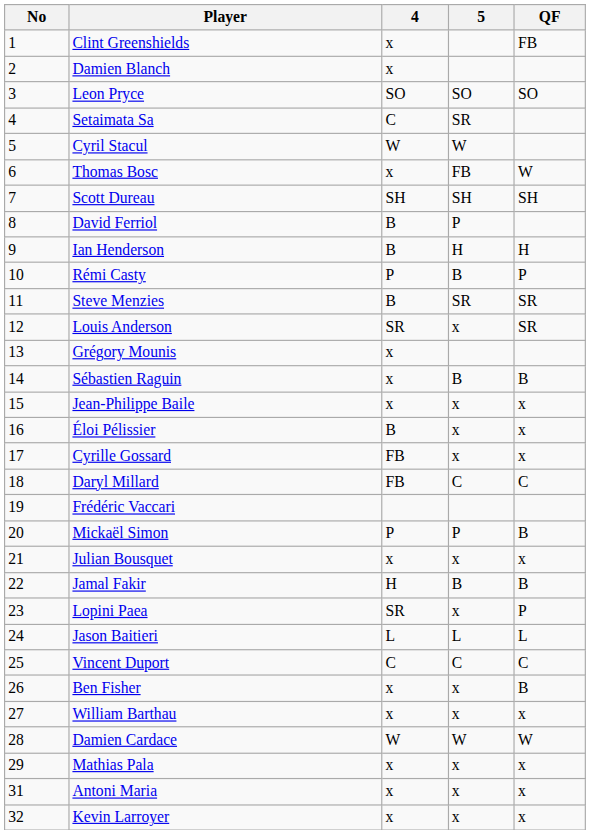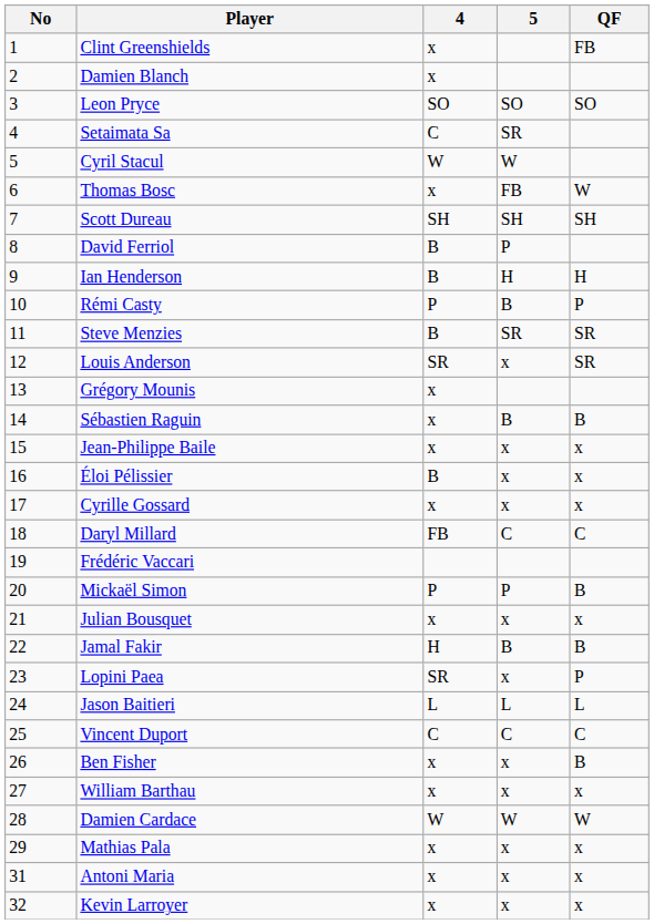 <table class="wikitable"  style="font-size:85%; width:40%;">
 <tr>
 <th>No</th>
 <th>Player</th>
 <th>4</th>
 <th>5</th>
 <th>QF</th>
 </tr>
 <tr>
 <td>1</td>
 <td><a href='#'>Clint Greenshields</a></td>
 <td>x</td>
 <td></td>
 <td>FB</td>
 </tr>
 <tr>
 <td>2</td>
 <td><a href='#'>Damien Blanch</a></td>
 <td>x</td>
 <td></td>
 <td></td>
 </tr>
 <tr>
 <td>3</td>
 <td><a href='#'>Leon Pryce</a></td>
 <td>SO</td>
 <td>SO</td>
 <td>SO</td>
 </tr>
 <tr>
 <td>4</td>
 <td><a href='#'>Setaimata Sa</a></td>
 <td>C</td>
 <td>SR</td>
 <td></td>
 </tr>
 <tr>
 <td>5</td>
 <td><a href='#'>Cyril Stacul</a></td>
 <td>W</td>
 <td>W</td>
 <td></td>
 </tr>
 <tr>
 <td>6</td>
 <td><a href='#'>Thomas Bosc</a></td>
 <td>x</td>
 <td>FB</td>
 <td>W</td>
 </tr>
 <tr>
 <td>7</td>
 <td><a href='#'>Scott Dureau</a></td>
 <td>SH</td>
 <td>SH</td>
 <td>SH</td>
 </tr>
 <tr>
 <td>8</td>
 <td><a href='#'>David Ferriol</a></td>
 <td>B</td>
 <td>P</td>
 <td></td>
 </tr>
 <tr>
 <td>9</td>
 <td><a href='#'>Ian Henderson</a></td>
 <td>B</td>
 <td>H</td>
 <td>H</td>
 </tr>
 <tr>
 <td>10</td>
 <td><a href='#'>Rémi Casty</a></td>
 <td>P</td>
 <td>B</td>
 <td>P</td>
 </tr>
 <tr>
 <td>11</td>
 <td><a href='#'>Steve Menzies</a></td>
 <td>B</td>
 <td>SR</td>
 <td>SR</td>
 </tr>
 <tr>
 <td>12</td>
 <td><a href='#'>Louis Anderson</a></td>
 <td>SR</td>
 <td>x</td>
 <td>SR</td>
 </tr>
 <tr>
 <td>13</td>
 <td><a href='#'>Grégory Mounis</a></td>
 <td>x</td>
 <td></td>
 <td></td>
 </tr>
 <tr>
 <td>14</td>
 <td><a href='#'>Sébastien Raguin</a></td>
 <td>x</td>
 <td>B</td>
 <td>B</td>
 </tr>
 <tr>
 <td>15</td>
 <td><a href='#'>Jean-Philippe Baile</a></td>
 <td>x</td>
 <td>x</td>
 <td>x</td>
 </tr>
 <tr>
 <td>16</td>
 <td><a href='#'>Éloi Pélissier</a></td>
 <td>B</td>
 <td>x</td>
 <td>x</td>
 </tr>
 <tr>
 <td>17</td>
 <td><a href='#'>Cyrille Gossard</a></td>
-<td>FB</td>
+<td>x</td>
 <td>x</td>
 <td>x</td>
 </tr>
 <tr>
 <td>18</td>
 <td><a href='#'>Daryl Millard</a></td>
 <td>FB</td>
 <td>C</td>
 <td>C</td>
 </tr>
 <tr>
 <td>19</td>
 <td><a href='#'>Frédéric Vaccari</a></td>
 <td></td>
 <td></td>
 <td></td>
 </tr>
 <tr>
 <td>20</td>
 <td><a href='#'>Mickaël Simon</a></td>
 <td>P</td>
 <td>P</td>
 <td>B</td>
 </tr>
 <tr>
 <td>21</td>
 <td><a href='#'>Julian Bousquet</a></td>
 <td>x</td>
 <td>x</td>
 <td>x</td>
 </tr>
 <tr>
 <td>22</td>
 <td><a href='#'>Jamal Fakir</a></td>
 <td>H</td>
 <td>B</td>
 <td>B</td>
 </tr>
 <tr>
 <td>23</td>
 <td><a href='#'>Lopini Paea</a></td>
 <td>SR</td>
 <td>x</td>
 <td>P</td>
 </tr>
 <tr>
 <td>24</td>
 <td><a href='#'>Jason Baitieri</a></td>
 <td>L</td>
 <td>L</td>
 <td>L</td>
 </tr>
 <tr>
 <td>25</td>
 <td><a href='#'>Vincent Duport</a></td>
 <td>C</td>
 <td>C</td>
 <td>C</td>
 </tr>
 <tr>
 <td>26</td>
 <td><a href='#'>Ben Fisher</a></td>
 <td>x</td>
 <td>x</td>
 <td>B</td>
 </tr>
 <tr>
 <td>27</td>
 <td><a href='#'>William Barthau</a></td>
 <td>x</td>
 <td>x</td>
 <td>x</td>
 </tr>
 <tr>
 <td>28</td>
 <td><a href='#'>Damien Cardace</a></td>
 <td>W</td>
 <td>W</td>
 <td>W</td>
 </tr>
 <tr>
 <td>29</td>
 <td><a href='#'>Mathias Pala</a></td>
 <td>x</td>
 <td>x</td>
 <td>x</td>
 </tr>
 <tr>
 <td>31</td>
 <td><a href='#'>Antoni Maria</a></td>
 <td>x</td>
 <td>x</td>
 <td>x</td>
 </tr>
 <tr>
 <td>32</td>
 <td><a href='#'>Kevin Larroyer</a></td>
 <td>x</td>
 <td>x</td>
 <td>x</td>
 </tr>
 <tr>
 </tr>
 </table>
